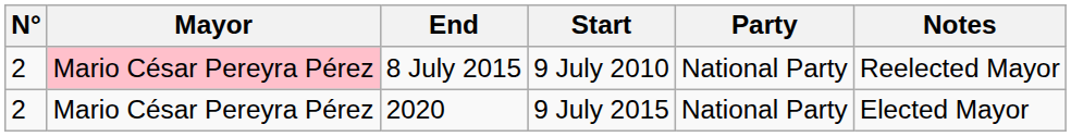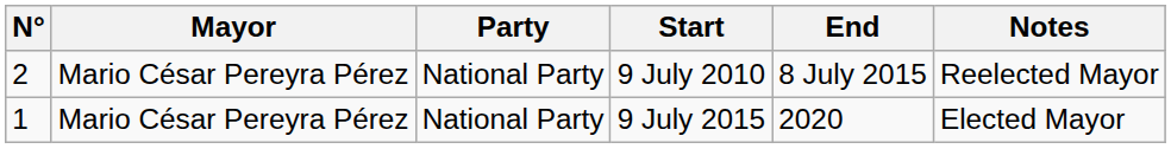 <table class=wikitable>
 <tr>
 <th>N°</th>
 <th>Mayor</th>
+<th>Party</th>
+<th>Start</th>
 <th>End</th>
-<th>Start</th>
-<th>Party</th>
 <th>Notes</th>
 </tr>
 <tr>
 <td>2</td>
-<td style="background: pink;">Mario César Pereyra Pérez</td>
+<td>Mario César Pereyra Pérez</td>
+<td>National Party</td>
+<td>9 July 2010</td>
 <td>8 July 2015</td>
-<td>9 July 2010</td>
-<td>National Party</td>
 <td>Reelected Mayor </td>
 </tr>
 <tr>
-<td>2</td>
+<td>1</td>
 <td>Mario César Pereyra Pérez</td>
+<td>National Party</td>
+<td>9 July 2015</td>
 <td>2020</td>
-<td>9 July 2015</td>
-<td>National Party</td>
 <td>Elected Mayor </td>
 </tr>
 </table>
